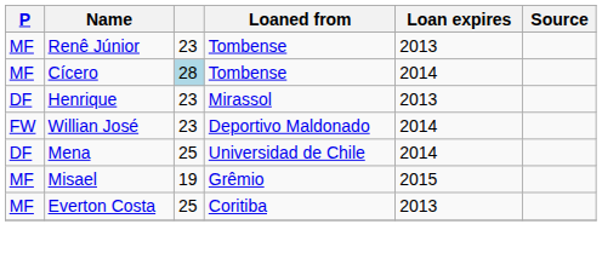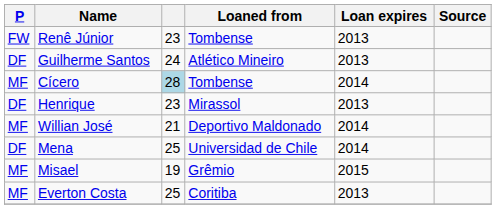 <table class="wikitable sortable" style="width:60%; text-align:center; font-size:95%; text-align:left;">
 <tr>
 <th><a href='#'>P</a></th>
 <th>Name</th>
 <th></th>
 <th>Loaned from</th>
 <th>Loan expires</th>
 <th>Source</th>
 </tr>
 <tr>
-<td><a href='#'>MF</a></td>
+<td><a href='#'>FW</a></td>
 <td style="text-align:left;"> <a href='#'>Renê Júnior</a></td>
 <td>23</td>
 <td style="text-align:left;"><a href='#'>Tombense</a></td>
+<td>2013</td>
+<td></td>
+</tr>
+<tr>
+<td><a href='#'>DF</a></td>
+<td style="text-align:left;"> <a href='#'>Guilherme Santos</a></td>
+<td>24</td>
+<td style="text-align:left;"><a href='#'>Atlético Mineiro</a></td>
 <td>2013</td>
 <td></td>
 </tr>
 <tr>
 <td><a href='#'>MF</a></td>
 <td style="text-align:left;"> <a href='#'>Cícero</a></td>
 <td style="background: lightblue;">28</td>
 <td style="text-align:left;"><a href='#'>Tombense</a></td>
 <td>2014</td>
 <td></td>
 </tr>
 <tr>
 <td><a href='#'>DF</a></td>
 <td style="text-align:left;"> <a href='#'>Henrique</a></td>
 <td>23</td>
 <td style="text-align:left;"><a href='#'>Mirassol</a></td>
 <td>2013</td>
 <td></td>
 </tr>
 <tr>
-<td><a href='#'>FW</a></td>
+<td><a href='#'>MF</a></td>
 <td style="text-align:left;"> <a href='#'>Willian José</a></td>
-<td>23</td>
+<td>21</td>
 <td style="text-align:left;"><a href='#'>Deportivo Maldonado</a> </td>
 <td>2014</td>
 <td></td>
 </tr>
 <tr>
 <td><a href='#'>DF</a></td>
 <td style="text-align:left;"> <a href='#'>Mena</a></td>
 <td>25</td>
 <td style="text-align:left;"><a href='#'>Universidad de Chile</a> </td>
 <td>2014</td>
 <td></td>
 </tr>
 <tr>
 <td><a href='#'>MF</a></td>
 <td style="text-align:left;"> <a href='#'>Misael</a></td>
 <td>19</td>
 <td style="text-align:left;"><a href='#'>Grêmio</a></td>
 <td>2015</td>
 <td></td>
 </tr>
 <tr>
 <td><a href='#'>MF</a></td>
 <td style="text-align:left;"> <a href='#'>Everton Costa</a></td>
 <td>25</td>
 <td style="text-align:left;"><a href='#'>Coritiba</a></td>
 <td>2013</td>
 <td></td>
 </tr>
 <tr>
 </tr>
 </table>
